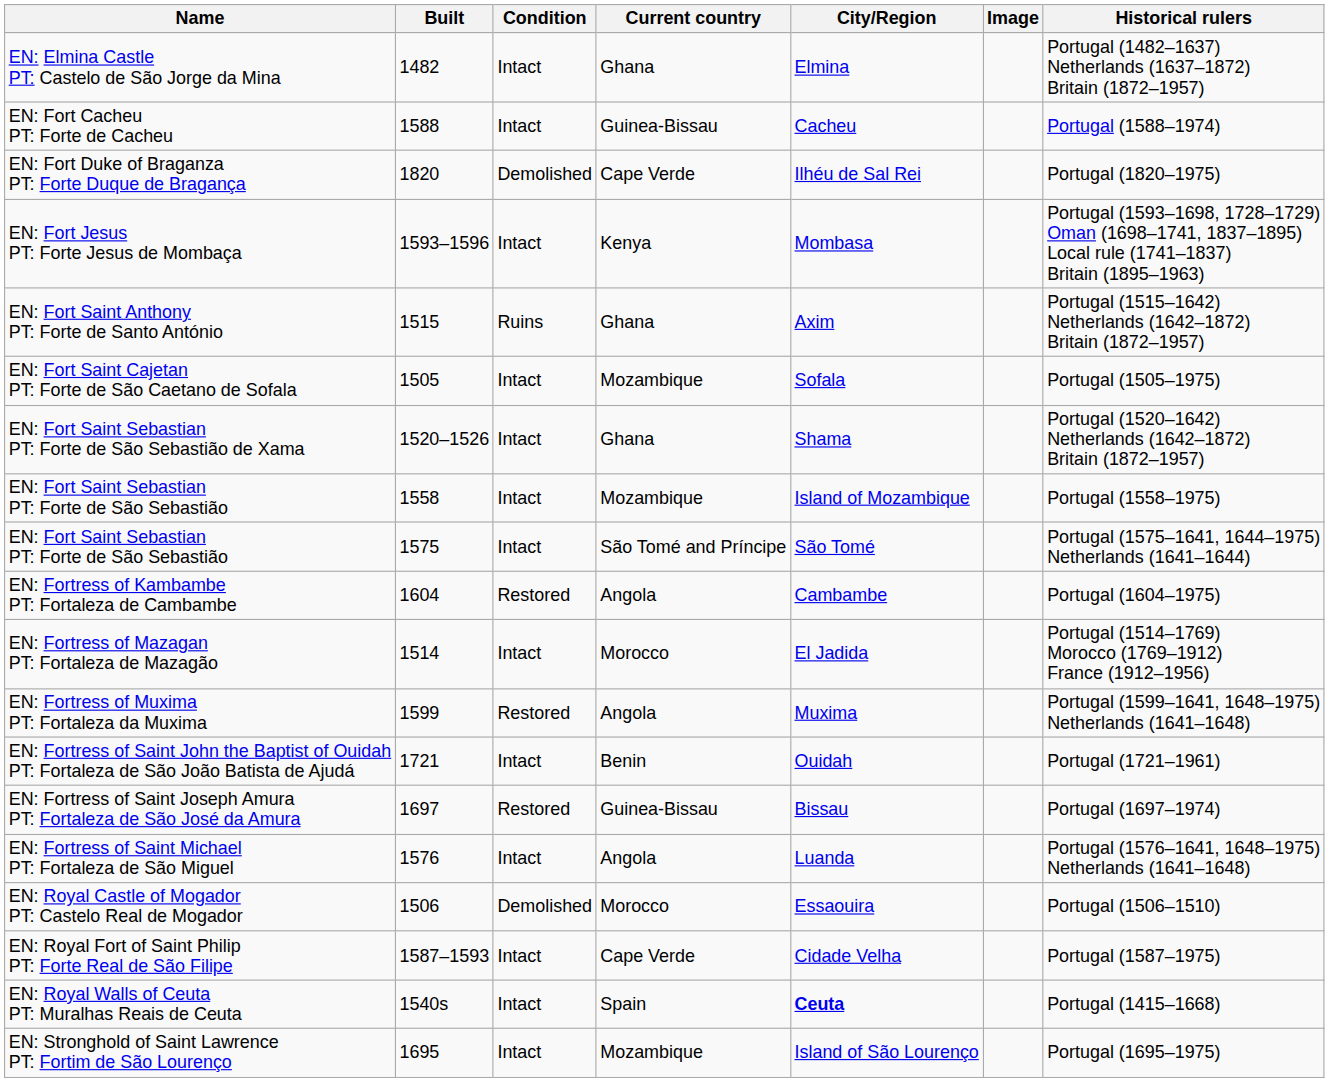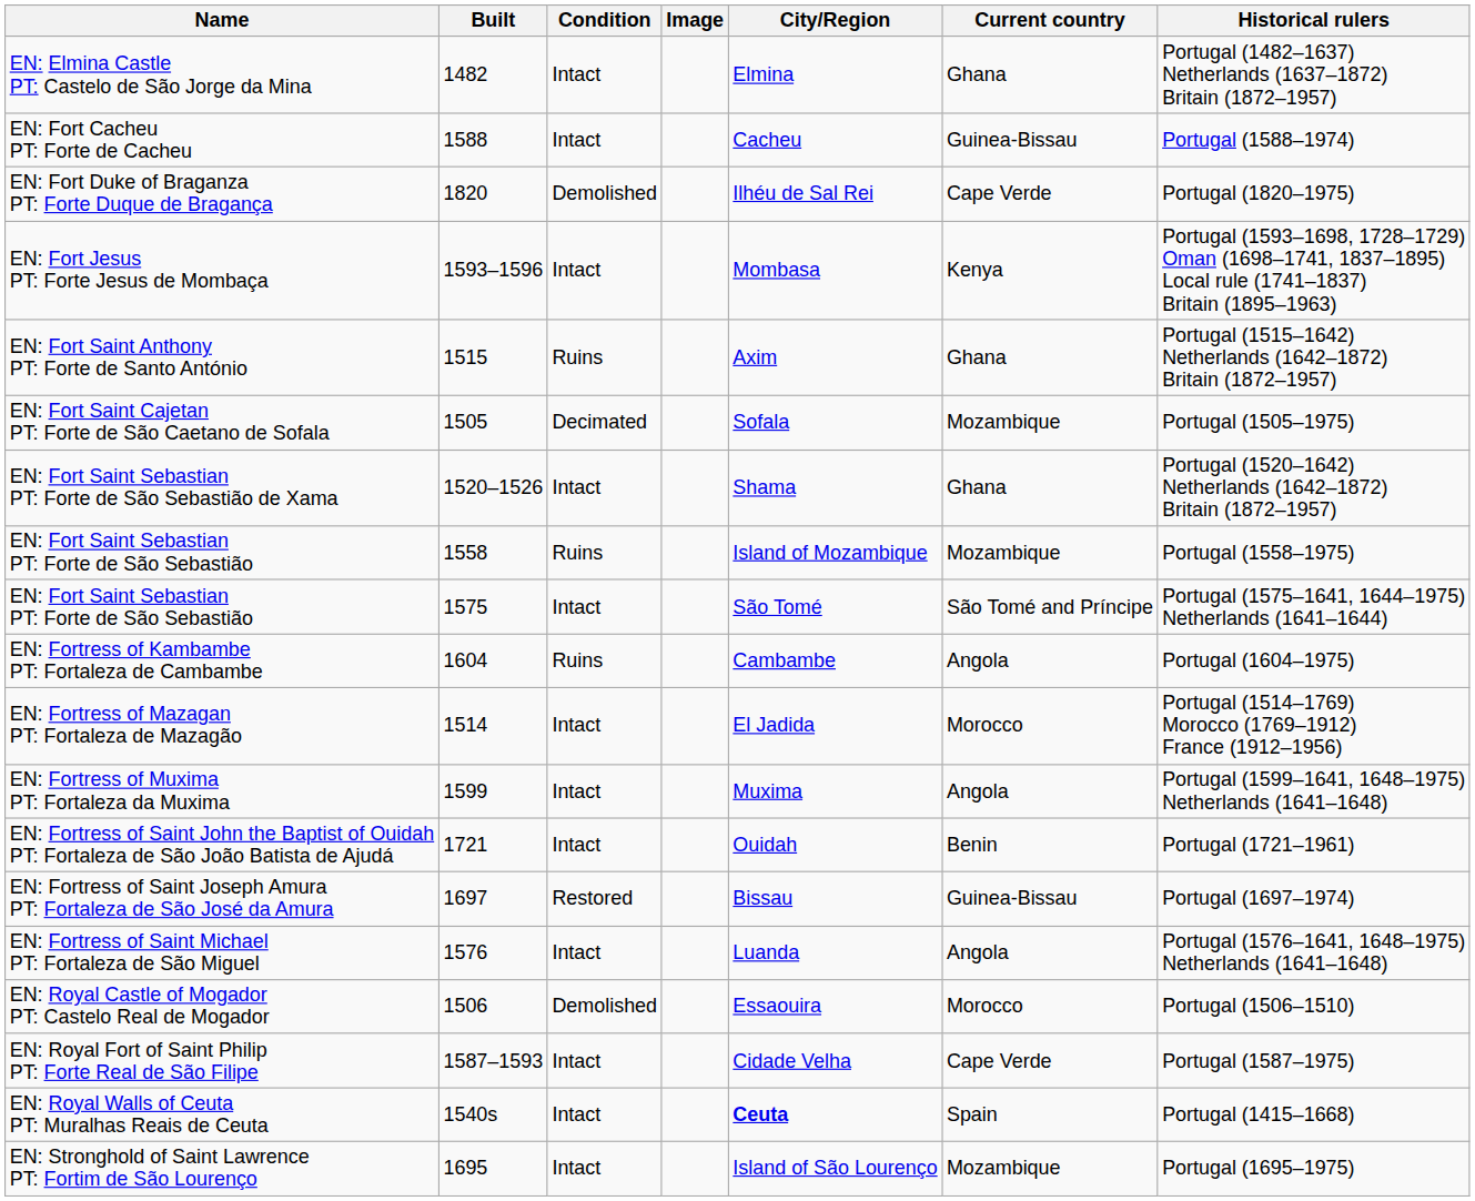 <table class="wikitable sortable" style="vertical-align:Centre">
 <tr>
 <th>Name</th>
 <th>Built</th>
 <th>Condition</th>
+<th class="unsortable">Image</th>
+<th>City/Region</th>
 <th>Current country</th>
-<th>City/Region</th>
-<th class="unsortable">Image</th>
 <th class="unsortable">Historical rulers</th>
 </tr>
 <tr style="vertical-align:centre" class="vcard">
 <td class="fn org"><a href='#'>EN:</a> <a href='#'>Elmina Castle</a><br><a href='#'>PT:</a> Castelo de São Jorge da Mina</td>
 <td>1482</td>
 <td>Intact</td>
+<td></td>
+<td><a href='#'>Elmina</a></td>
 <td> Ghana</td>
-<td><a href='#'>Elmina</a></td>
-<td></td>
 <td>Portugal (1482–1637)<br>Netherlands (1637–1872)<br>Britain (1872–1957)</td>
 </tr>
 <tr>
 <td>EN: Fort Cacheu<br>PT: Forte de Cacheu</td>
 <td>1588</td>
 <td>Intact</td>
+<td></td>
+<td><a href='#'>Cacheu</a></td>
 <td> Guinea-Bissau</td>
-<td><a href='#'>Cacheu</a></td>
-<td></td>
 <td><a href='#'>Portugal</a> (1588–1974)</td>
 </tr>
 <tr>
 <td>EN: Fort Duke of Braganza<br>PT: <a href='#'>Forte Duque de Bragança</a></td>
 <td>1820</td>
 <td>Demolished</td>
+<td></td>
+<td><a href='#'>Ilhéu de Sal Rei</a></td>
 <td> Cape Verde</td>
-<td><a href='#'>Ilhéu de Sal Rei</a></td>
-<td></td>
 <td>Portugal (1820–1975)</td>
 </tr>
 <tr>
 <td>EN: <a href='#'>Fort Jesus</a><br>PT: Forte Jesus de Mombaça</td>
 <td>1593–1596</td>
 <td>Intact</td>
+<td></td>
+<td><a href='#'>Mombasa</a></td>
 <td> Kenya</td>
-<td><a href='#'>Mombasa</a></td>
-<td></td>
 <td>Portugal (1593–1698, 1728–1729)<br><a href='#'>Oman</a> (1698–1741, 1837–1895)<br>Local rule (1741–1837)<br>Britain (1895–1963)</td>
 </tr>
 <tr>
 <td>EN: <a href='#'>Fort Saint Anthony</a><br>PT: Forte de Santo António</td>
 <td>1515</td>
 <td>Ruins</td>
+<td></td>
+<td><a href='#'>Axim</a></td>
 <td> Ghana</td>
-<td><a href='#'>Axim</a></td>
-<td></td>
 <td>Portugal (1515–1642)<br>Netherlands (1642–1872)<br>Britain (1872–1957)</td>
 </tr>
 <tr>
 <td>EN: <a href='#'>Fort Saint Cajetan</a><br> PT: Forte de São Caetano de Sofala</td>
 <td>1505</td>
-<td>Intact</td>
+<td>Decimated</td>
+<td></td>
+<td><a href='#'>Sofala</a></td>
 <td> Mozambique</td>
-<td><a href='#'>Sofala</a></td>
-<td></td>
 <td>Portugal (1505–1975)</td>
 </tr>
 <tr>
 <td>EN: <a href='#'>Fort Saint Sebastian</a><br>PT: Forte de São Sebastião de Xama</td>
 <td>1520–1526</td>
 <td>Intact</td>
+<td></td>
+<td><a href='#'>Shama</a></td>
 <td> Ghana</td>
-<td><a href='#'>Shama</a></td>
-<td></td>
 <td>Portugal (1520–1642)<br>Netherlands (1642–1872)<br>Britain (1872–1957)</td>
 </tr>
 <tr>
 <td>EN: <a href='#'>Fort Saint Sebastian</a><br> PT: Forte de São Sebastião</td>
 <td>1558</td>
-<td>Intact</td>
+<td>Ruins</td>
+<td></td>
+<td><a href='#'>Island of Mozambique</a></td>
 <td> Mozambique</td>
-<td><a href='#'>Island of Mozambique</a></td>
-<td></td>
 <td>Portugal (1558–1975)</td>
 </tr>
 <tr>
 <td>EN: <a href='#'>Fort Saint Sebastian</a><br> PT: Forte de São Sebastião</td>
 <td>1575</td>
 <td>Intact</td>
+<td></td>
+<td><a href='#'>São Tomé</a></td>
 <td> São Tomé and Príncipe</td>
-<td><a href='#'>São Tomé</a></td>
-<td></td>
 <td>Portugal (1575–1641, 1644–1975)<br>Netherlands (1641–1644)</td>
 </tr>
 <tr>
 <td>EN: <a href='#'>Fortress of Kambambe</a><br> PT: Fortaleza de Cambambe</td>
 <td>1604</td>
-<td>Restored</td>
+<td>Ruins</td>
+<td></td>
+<td><a href='#'>Cambambe</a></td>
 <td> Angola</td>
-<td><a href='#'>Cambambe</a></td>
-<td></td>
 <td>Portugal (1604–1975)</td>
 </tr>
 <tr>
 <td>EN: <a href='#'>Fortress of Mazagan</a><br>PT: Fortaleza de Mazagão</td>
 <td>1514</td>
 <td>Intact</td>
+<td></td>
+<td><a href='#'>El Jadida</a></td>
 <td> Morocco</td>
-<td><a href='#'>El Jadida</a></td>
-<td></td>
 <td>Portugal (1514–1769)<br>Morocco (1769–1912)<br>France (1912–1956)</td>
 </tr>
 <tr>
 <td>EN: <a href='#'>Fortress of Muxima</a><br>PT: Fortaleza da Muxima</td>
 <td>1599</td>
-<td>Restored</td>
+<td>Intact</td>
+<td></td>
+<td><a href='#'>Muxima</a></td>
 <td> Angola</td>
-<td><a href='#'>Muxima</a></td>
-<td></td>
 <td>Portugal (1599–1641, 1648–1975)<br>Netherlands (1641–1648)</td>
 </tr>
 <tr>
 <td>EN: <a href='#'>Fortress of Saint John the Baptist of Ouidah</a><br>PT: Fortaleza de São João Batista de Ajudá</td>
 <td>1721</td>
 <td>Intact</td>
+<td></td>
+<td><a href='#'>Ouidah</a></td>
 <td> Benin</td>
-<td><a href='#'>Ouidah</a></td>
-<td></td>
 <td>Portugal (1721–1961)</td>
 </tr>
 <tr>
 <td>EN: Fortress of Saint Joseph Amura<br>PT: <a href='#'>Fortaleza de São José da Amura</a></td>
 <td>1697</td>
 <td>Restored</td>
+<td></td>
+<td><a href='#'>Bissau</a></td>
 <td> Guinea-Bissau</td>
-<td><a href='#'>Bissau</a></td>
-<td></td>
 <td>Portugal (1697–1974)</td>
 </tr>
 <tr>
 <td>EN: <a href='#'>Fortress of Saint Michael</a><br>PT: Fortaleza de São Miguel</td>
 <td>1576</td>
 <td>Intact</td>
+<td></td>
+<td><a href='#'>Luanda</a></td>
 <td> Angola</td>
-<td><a href='#'>Luanda</a></td>
-<td></td>
 <td>Portugal (1576–1641, 1648–1975)<br>Netherlands (1641–1648)</td>
 </tr>
 <tr>
 <td>EN: <a href='#'>Royal Castle of Mogador</a><br>PT: Castelo Real de Mogador</td>
 <td>1506</td>
 <td>Demolished</td>
+<td></td>
+<td><a href='#'>Essaouira</a></td>
 <td> Morocco</td>
-<td><a href='#'>Essaouira</a></td>
-<td></td>
 <td>Portugal (1506–1510)</td>
 </tr>
 <tr>
 <td>EN: Royal Fort of Saint Philip<br>PT: <a href='#'>Forte Real de São Filipe</a></td>
 <td>1587–1593</td>
 <td>Intact</td>
+<td></td>
+<td><a href='#'>Cidade Velha</a></td>
 <td> Cape Verde</td>
-<td><a href='#'>Cidade Velha</a></td>
-<td></td>
 <td>Portugal (1587–1975)</td>
 </tr>
 <tr>
 <td>EN: <a href='#'>Royal Walls of Ceuta</a><br>PT: Muralhas Reais de Ceuta</td>
 <td>1540s</td>
 <td>Intact</td>
+<td></td>
+<td><strong><a href='#'>Ceuta</a></strong></td>
 <td> Spain</td>
-<td><strong><a href='#'>Ceuta</a></strong></td>
-<td></td>
 <td>Portugal (1415–1668)</td>
 </tr>
 <tr>
 <td>EN: Stronghold of Saint Lawrence<br>PT: <a href='#'>Fortim de São Lourenço</a></td>
 <td>1695</td>
 <td>Intact</td>
+<td></td>
+<td><a href='#'>Island of São Lourenço</a></td>
 <td> Mozambique</td>
-<td><a href='#'>Island of São Lourenço</a></td>
-<td></td>
 <td>Portugal (1695–1975)</td>
 </tr>
 </table>
